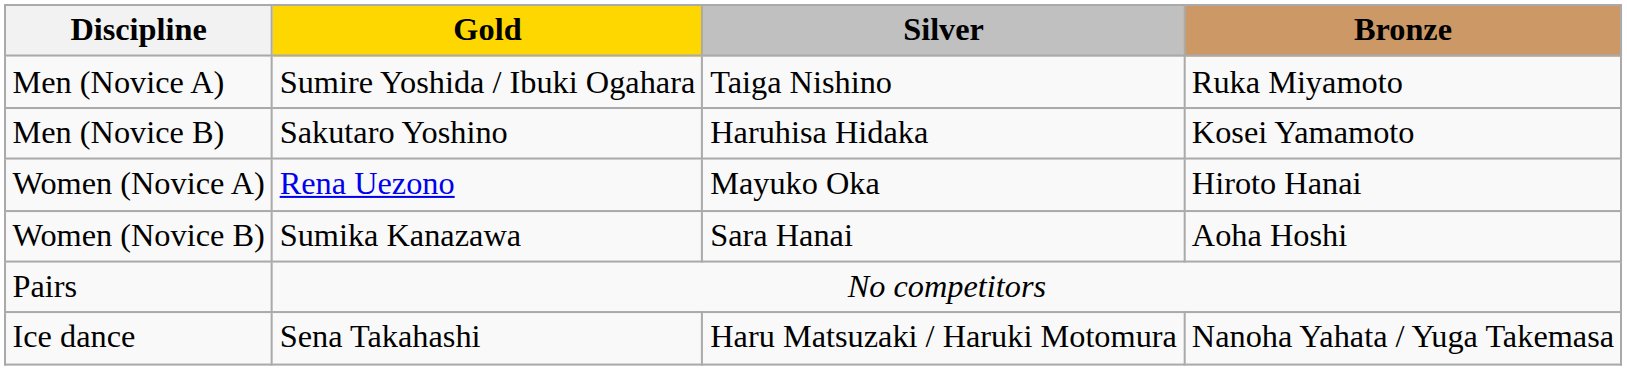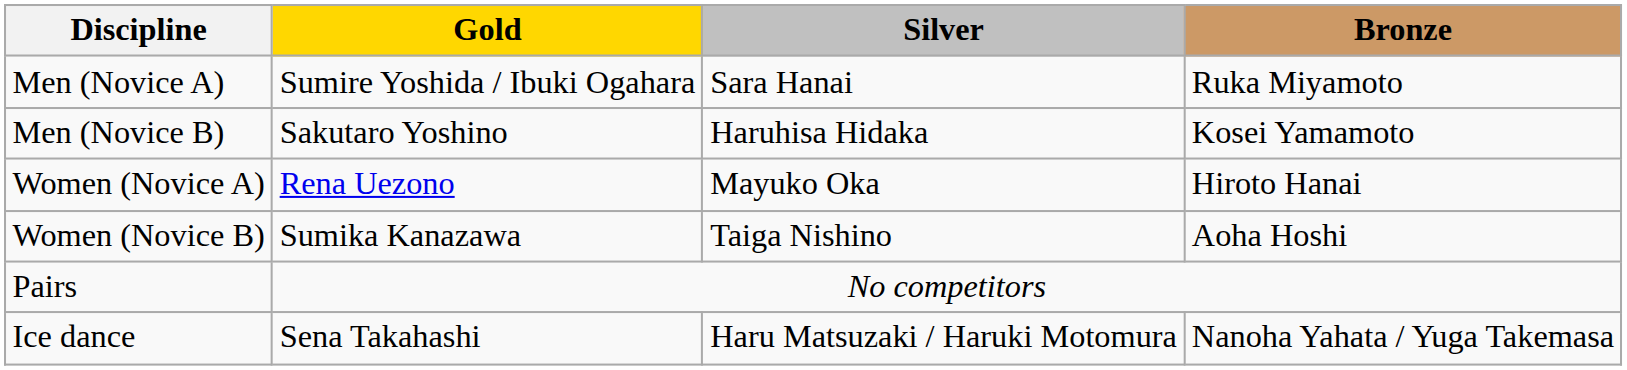 <table class="wikitable">
 <tr>
 <th>Discipline</th>
 <td align=center bgcolor=gold><strong>Gold</strong></td>
 <td align=center bgcolor=silver><strong>Silver</strong></td>
 <td align=center bgcolor=cc9966><strong>Bronze</strong></td>
 </tr>
 <tr>
 <td>Men (Novice A)</td>
 <td>Sumire Yoshida / Ibuki Ogahara</td>
-<td>Taiga Nishino</td>
+<td>Sara Hanai</td>
 <td>Ruka Miyamoto</td>
 </tr>
 <tr>
 <td>Men (Novice B)</td>
 <td>Sakutaro Yoshino</td>
 <td>Haruhisa Hidaka</td>
 <td>Kosei Yamamoto</td>
 </tr>
 <tr>
 <td>Women (Novice A)</td>
 <td><a href='#'>Rena Uezono</a></td>
 <td>Mayuko Oka</td>
 <td>Hiroto Hanai</td>
 </tr>
 <tr>
 <td>Women (Novice B)</td>
 <td>Sumika Kanazawa</td>
-<td>Sara Hanai</td>
+<td>Taiga Nishino</td>
 <td>Aoha Hoshi</td>
 </tr>
 <tr>
 <td>Pairs</td>
 <td colspan=3 align=center><em>No competitors</em></td>
 </tr>
 <tr>
 <td>Ice dance</td>
 <td>Sena Takahashi</td>
 <td>Haru Matsuzaki / Haruki Motomura</td>
 <td>Nanoha Yahata / Yuga Takemasa</td>
 </tr>
 </table>
